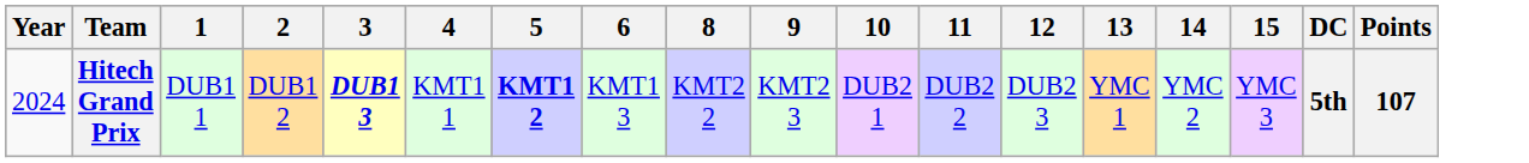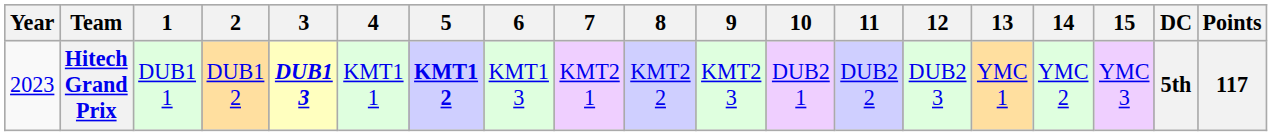 <table class="wikitable" style="text-align:center; font-size:85%;">
 <tr>
 <th>Year</th>
 <th>Team</th>
 <th>1</th>
 <th>2</th>
 <th>3</th>
 <th>4</th>
 <th>5</th>
 <th>6</th>
+<th>7</th>
 <th>8</th>
 <th>9</th>
 <th>10</th>
 <th>11</th>
 <th>12</th>
 <th>13</th>
 <th>14</th>
 <th>15</th>
 <th>DC</th>
 <th>Points</th>
 </tr>
 <tr>
-<td id=2023R><a href='#'>2024</a></td>
+<td id=2023R><a href='#'>2023</a></td>
 <th><a href='#'>Hitech Grand Prix</a></th>
 <td style="background:#DFFFDF;"><a href='#'>DUB1<br>1</a><br></td>
 <td style="background:#FFDF9F;"><a href='#'>DUB1<br>2</a><br></td>
 <td style="background:#FFFFBF;"><strong><em><a href='#'>DUB1<br>3</a></em></strong><br></td>
 <td style="background:#DFFFDF;"><a href='#'>KMT1<br>1</a><br></td>
 <td style="background:#CFCFFF;"><strong><a href='#'>KMT1<br>2</a><br></strong></td>
 <td style="background:#DFFFDF;"><a href='#'>KMT1<br>3</a><br></td>
+<td style="background:#EFCFFF;"><a href='#'>KMT2<br>1</a><br></td>
 <td style="background:#CFCFFF;"><a href='#'>KMT2<br>2</a><br></td>
 <td style="background:#DFFFDF;"><a href='#'>KMT2<br>3</a><br></td>
 <td style="background:#EFCFFF;"><a href='#'>DUB2<br>1</a><br></td>
 <td style="background:#CFCFFF;"><a href='#'>DUB2<br>2</a><br></td>
 <td style="background:#DFFFDF;"><a href='#'>DUB2<br>3</a><br></td>
 <td style="background:#FFDF9F;"><a href='#'>YMC<br>1</a><br></td>
 <td style="background:#DFFFDF;"><a href='#'>YMC<br>2</a><br></td>
 <td style="background:#EFCFFF;"><a href='#'>YMC<br>3</a><br></td>
 <th>5th</th>
-<th>107</th>
+<th>117</th>
 </tr>
 </table>
